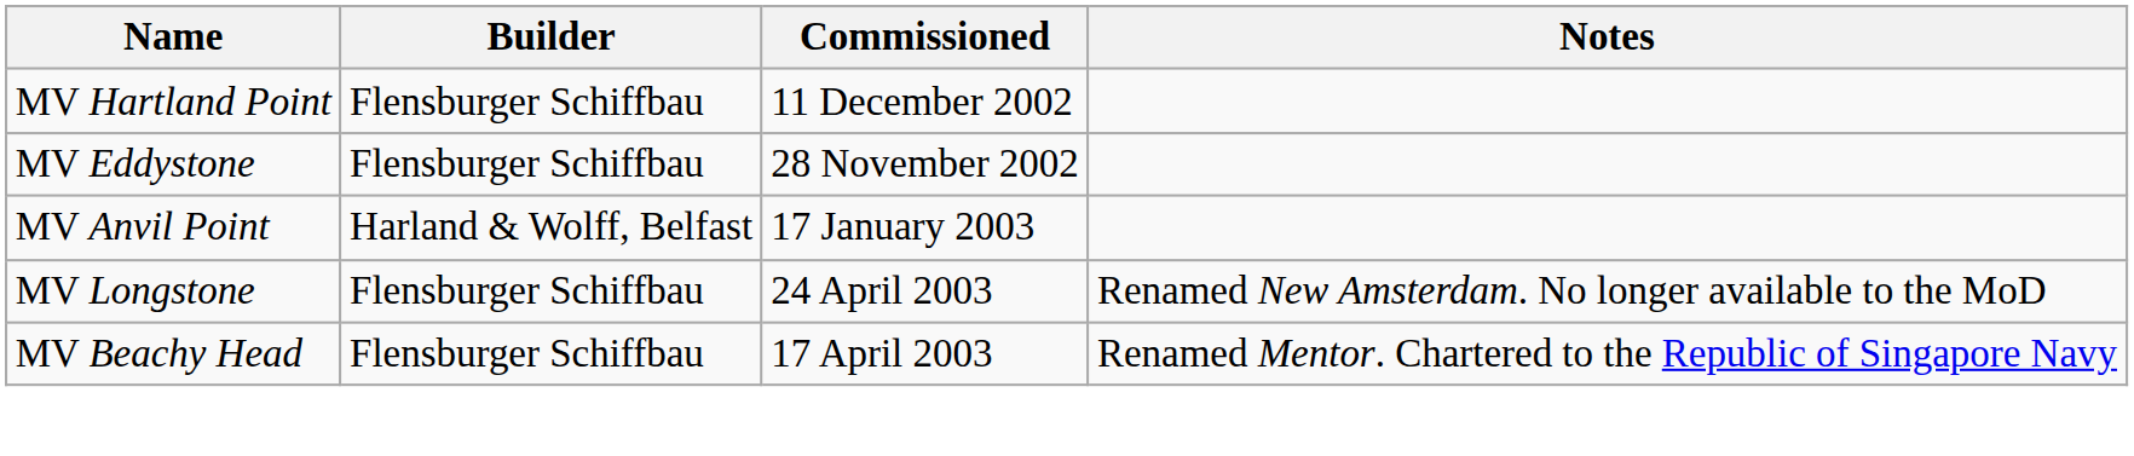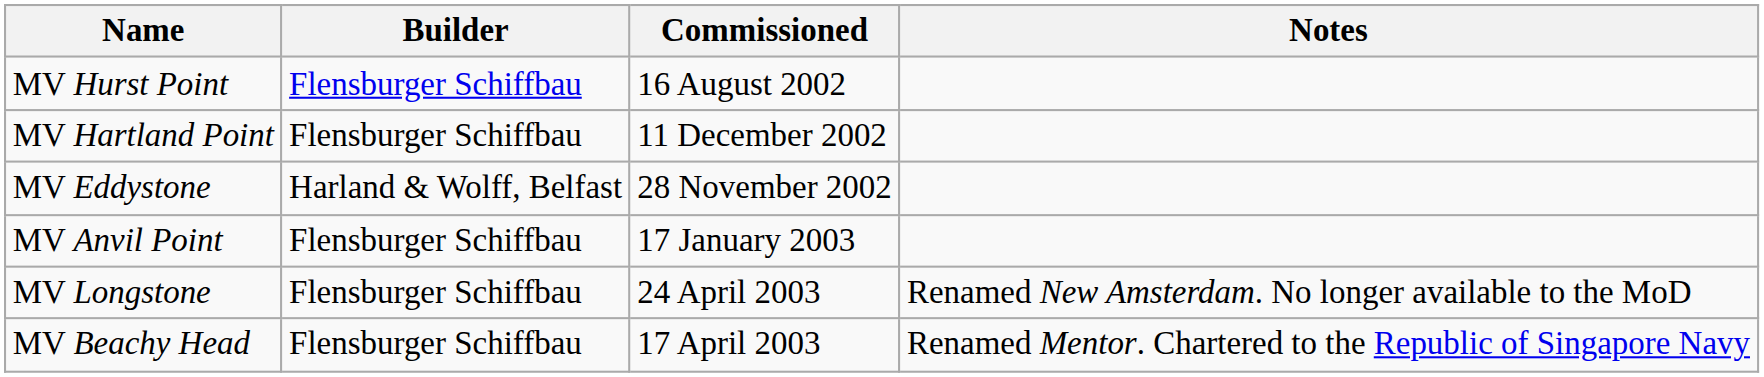 <table class="wikitable">
 <tr>
 <th>Name</th>
 <th>Builder</th>
 <th>Commissioned</th>
 <th>Notes</th>
+</tr>
+<tr>
+<td>MV <em>Hurst Point</em></td>
+<td><a href='#'>Flensburger Schiffbau</a></td>
+<td>16 August 2002</td>
+<td></td>
 </tr>
 <tr>
 <td>MV <em>Hartland Point</em></td>
 <td>Flensburger Schiffbau</td>
 <td>11 December 2002</td>
 <td></td>
 </tr>
 <tr>
 <td>MV <em>Eddystone</em></td>
-<td>Flensburger Schiffbau</td>
+<td>Harland & Wolff, Belfast</td>
 <td>28 November 2002</td>
 <td></td>
 </tr>
 <tr>
 <td>MV <em>Anvil Point</em></td>
-<td>Harland & Wolff, Belfast</td>
+<td>Flensburger Schiffbau</td>
 <td>17 January 2003</td>
 <td></td>
 </tr>
 <tr>
 <td>MV <em>Longstone</em></td>
 <td>Flensburger Schiffbau</td>
 <td>24 April 2003</td>
 <td>Renamed <em>New Amsterdam</em>. No longer available to the MoD</td>
 </tr>
 <tr>
 <td>MV <em>Beachy Head</em></td>
 <td>Flensburger Schiffbau</td>
 <td>17 April 2003</td>
 <td>Renamed <em>Mentor</em>. Chartered to the <a href='#'>Republic of Singapore Navy</a></td>
 </tr>
 </table>
